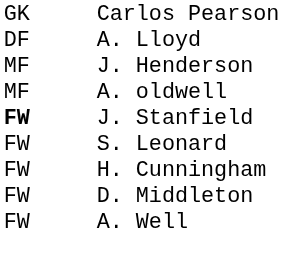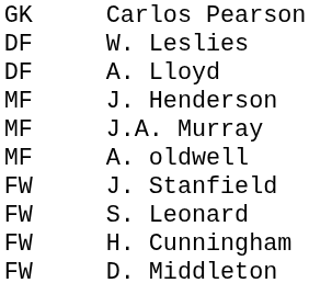 <table style="font-size: 90%" cellspacing="0" cellpadding="0" align=center>
 <tr>
 <th width=25></th>
 <th width=25></th>
 </tr>
 <tr>
 <td>GK</td>
 <td></td>
 <td> Carlos Pearson</td>
+</tr>
+<tr>
+<td>DF</td>
+<td></td>
+<td>W. Leslies</td>
 </tr>
 <tr>
 <td>DF</td>
 <td></td>
 <td>A. Lloyd</td>
 </tr>
 <tr>
 <td>MF</td>
 <td></td>
 <td>J. Henderson</td>
 </tr>
 <tr>
 <td>MF</td>
 <td></td>
+<td>J.A. Murray</td>
+</tr>
+<tr>
+<td>MF</td>
+<td></td>
 <td>A. oldwell</td>
 </tr>
 <tr>
-<td><strong>FW</strong></td>
+<td>FW</td>
 <td></td>
 <td>J. Stanfield</td>
 </tr>
 <tr>
 <td>FW</td>
 <td></td>
 <td>S. Leonard</td>
 </tr>
 <tr>
 <td>FW</td>
 <td></td>
 <td>H. Cunningham</td>
 </tr>
 <tr>
 <td>FW</td>
 <td></td>
 <td>D. Middleton</td>
 </tr>
 <tr>
-<td>FW</td>
-<td></td>
-<td>A. Well</td>
-</tr>
-<tr>
 </tr>
 </table>
